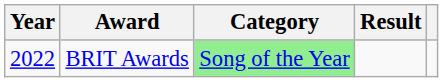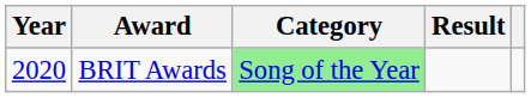 <table class="wikitable sortable plainrowheaders">
 <tr>
 <th scope="col">Year</th>
 <th scope="col">Award</th>
 <th scope="col">Category</th>
 <th scope="col">Result</th>
 <th scope="col"></th>
 </tr>
 <tr>
-<td><a href='#'>2022</a></td>
+<td><a href='#'>2020</a></td>
 <td><a href='#'>BRIT Awards</a></td>
 <td style="background: lightgreen;"><a href='#'>Song of the Year</a></td>
 <td></td>
 <td align="center"></td>
 </tr>
 </table>
